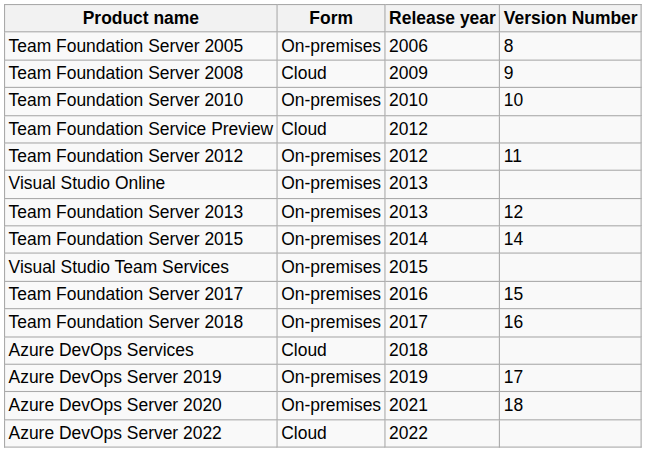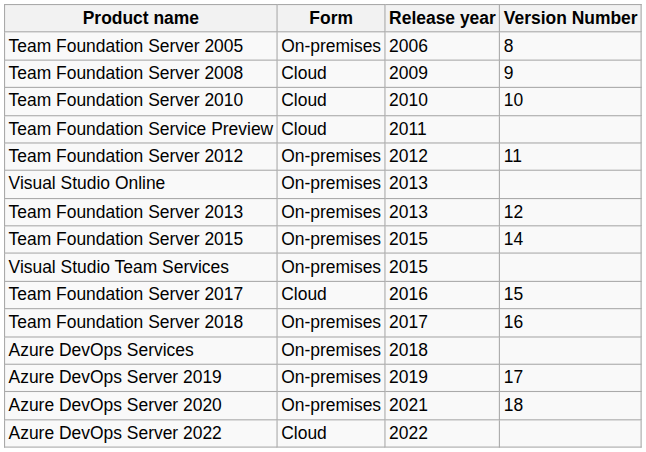 <table class="wikitable sortable">
 <tr>
 <th>Product name</th>
 <th>Form</th>
 <th>Release year</th>
 <th>Version Number </th>
 </tr>
 <tr>
 <td>Team Foundation Server 2005</td>
 <td>On-premises</td>
 <td>2006</td>
 <td>8</td>
 </tr>
 <tr>
 <td>Team Foundation Server 2008</td>
 <td>Cloud</td>
 <td>2009</td>
 <td>9</td>
 </tr>
 <tr>
 <td>Team Foundation Server 2010</td>
-<td>On-premises</td>
+<td>Cloud</td>
 <td>2010</td>
 <td>10</td>
 </tr>
 <tr>
 <td>Team Foundation Service Preview</td>
 <td>Cloud</td>
-<td>2012</td>
+<td>2011</td>
 <td></td>
 </tr>
 <tr>
 <td>Team Foundation Server 2012</td>
 <td>On-premises</td>
 <td>2012</td>
 <td>11</td>
 </tr>
 <tr>
 <td>Visual Studio Online</td>
 <td>On-premises</td>
 <td>2013</td>
 <td></td>
 </tr>
 <tr>
 <td>Team Foundation Server 2013</td>
 <td>On-premises</td>
 <td>2013</td>
 <td>12</td>
 </tr>
 <tr>
 <td>Team Foundation Server 2015</td>
 <td>On-premises</td>
-<td>2014</td>
+<td>2015</td>
 <td>14</td>
 </tr>
 <tr>
 <td>Visual Studio Team Services</td>
 <td>On-premises</td>
 <td>2015</td>
 <td></td>
 </tr>
 <tr>
 <td>Team Foundation Server 2017</td>
-<td>On-premises</td>
+<td>Cloud</td>
 <td>2016</td>
 <td>15</td>
 </tr>
 <tr>
 <td>Team Foundation Server 2018</td>
 <td>On-premises</td>
 <td>2017</td>
 <td>16</td>
 </tr>
 <tr>
 <td>Azure DevOps Services</td>
-<td>Cloud</td>
+<td>On-premises</td>
 <td>2018</td>
 <td></td>
 </tr>
 <tr>
 <td>Azure DevOps Server 2019</td>
 <td>On-premises</td>
 <td>2019</td>
 <td>17</td>
 </tr>
 <tr>
 <td>Azure DevOps Server 2020</td>
 <td>On-premises</td>
 <td>2021</td>
 <td>18</td>
 </tr>
 <tr>
 <td>Azure DevOps Server 2022</td>
 <td>Cloud</td>
 <td>2022</td>
 <td></td>
 </tr>
 </table>
